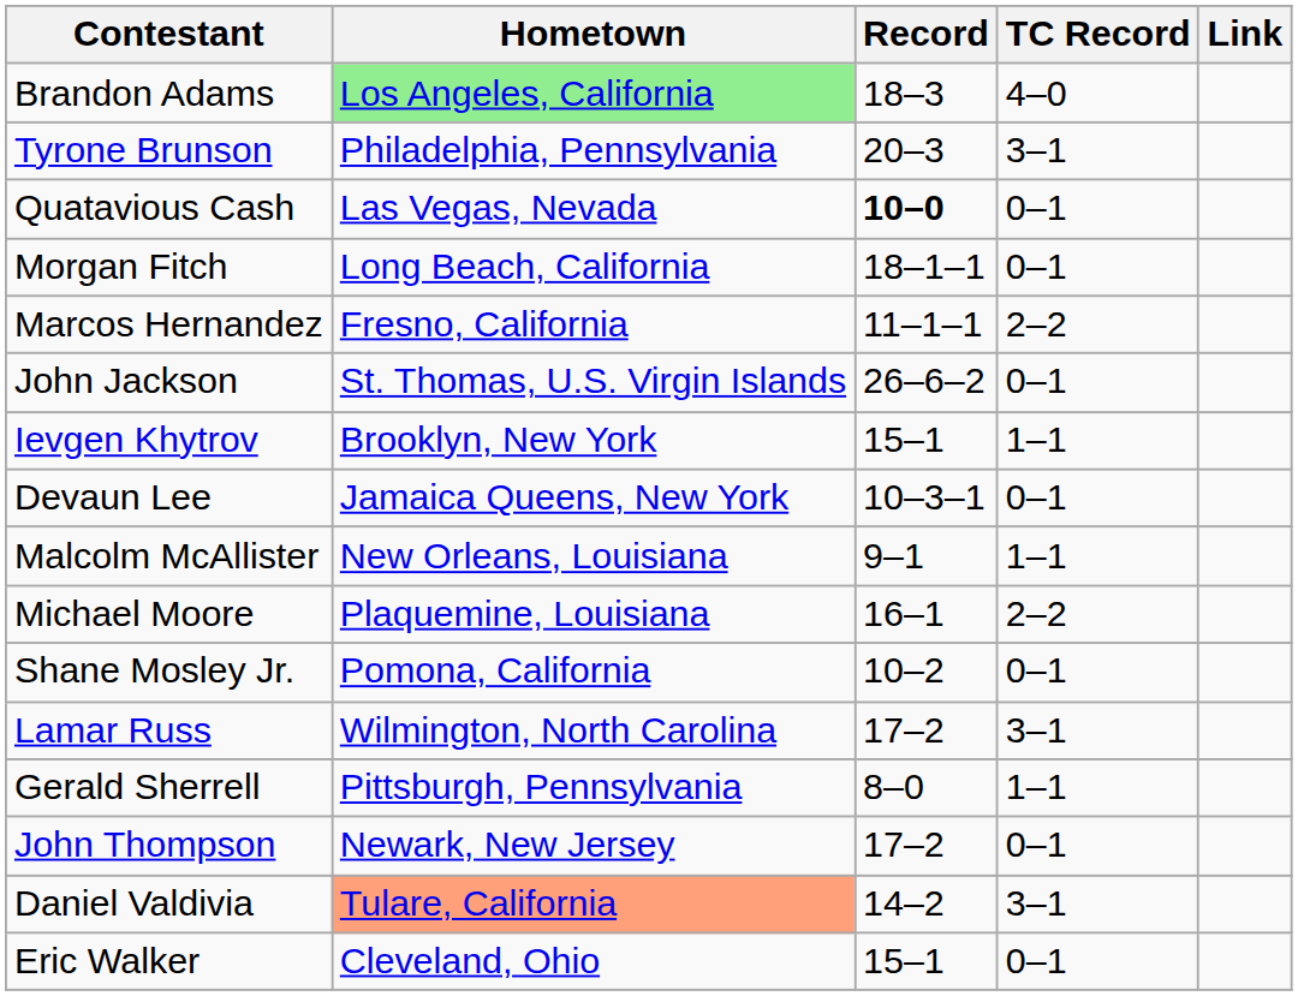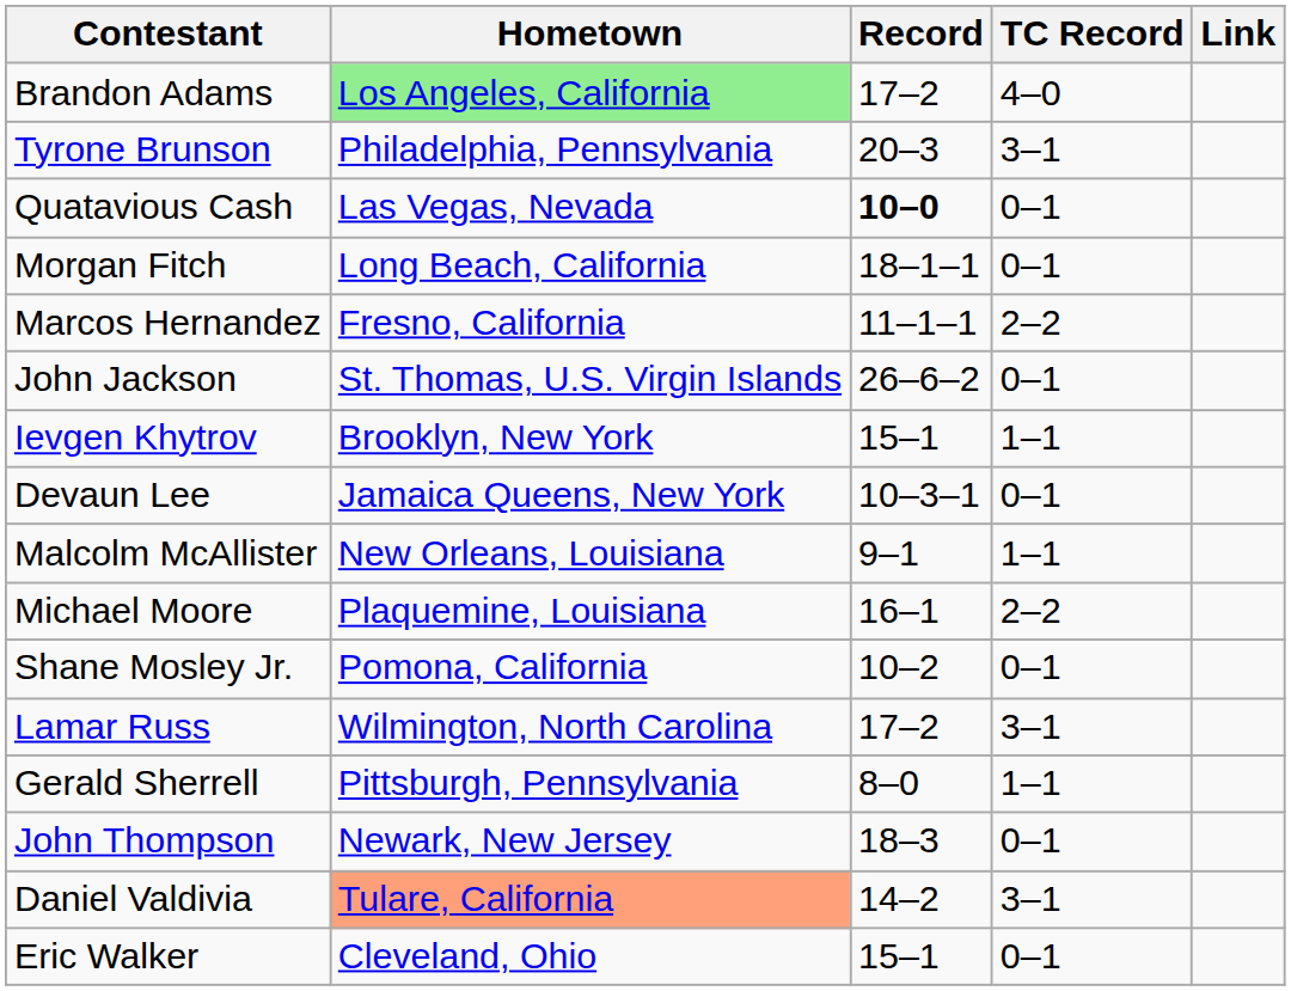 <table class="wikitable">
 <tr>
 <th>Contestant</th>
 <th>Hometown</th>
 <th>Record</th>
 <th>TC Record</th>
 <th>Link</th>
 </tr>
 <tr>
 <td>Brandon Adams</td>
 <td style="background: lightgreen;"><a href='#'>Los Angeles, California</a></td>
-<td>18–3</td>
+<td>17–2</td>
 <td>4–0</td>
 <td></td>
 </tr>
 <tr>
 <td><a href='#'>Tyrone Brunson</a></td>
 <td><a href='#'>Philadelphia, Pennsylvania</a></td>
 <td>20–3</td>
 <td>3–1</td>
 <td></td>
 </tr>
 <tr>
 <td>Quatavious Cash</td>
 <td><a href='#'>Las Vegas, Nevada</a></td>
 <td><strong>10–0</strong></td>
 <td>0–1</td>
 <td></td>
 </tr>
 <tr>
 <td>Morgan Fitch</td>
 <td><a href='#'>Long Beach, California</a></td>
 <td>18–1–1</td>
 <td>0–1</td>
 <td></td>
 </tr>
 <tr>
 <td>Marcos Hernandez</td>
 <td><a href='#'>Fresno, California</a></td>
 <td>11–1–1</td>
 <td>2–2</td>
 <td></td>
 </tr>
 <tr>
 <td>John Jackson</td>
 <td><a href='#'>St. Thomas, U.S. Virgin Islands</a></td>
 <td>26–6–2</td>
 <td>0–1</td>
 <td></td>
 </tr>
 <tr>
 <td><a href='#'>Ievgen Khytrov</a></td>
 <td><a href='#'>Brooklyn, New York</a></td>
 <td>15–1</td>
 <td>1–1</td>
 <td></td>
 </tr>
 <tr>
 <td>Devaun Lee</td>
 <td><a href='#'>Jamaica Queens, New York</a></td>
 <td>10–3–1</td>
 <td>0–1</td>
 <td></td>
 </tr>
 <tr>
 <td>Malcolm McAllister</td>
 <td><a href='#'>New Orleans, Louisiana</a></td>
 <td>9–1</td>
 <td>1–1</td>
 <td></td>
 </tr>
 <tr>
 <td>Michael Moore</td>
 <td><a href='#'>Plaquemine, Louisiana</a></td>
 <td>16–1</td>
 <td>2–2</td>
 <td></td>
 </tr>
 <tr>
 <td>Shane Mosley Jr.</td>
 <td><a href='#'>Pomona, California</a></td>
 <td>10–2</td>
 <td>0–1</td>
 <td></td>
 </tr>
 <tr>
 <td><a href='#'>Lamar Russ</a></td>
 <td><a href='#'>Wilmington, North Carolina</a></td>
 <td>17–2</td>
 <td>3–1</td>
 <td></td>
 </tr>
 <tr>
 <td>Gerald Sherrell</td>
 <td><a href='#'>Pittsburgh, Pennsylvania</a></td>
 <td>8–0</td>
 <td>1–1</td>
 <td></td>
 </tr>
 <tr>
 <td><a href='#'>John Thompson</a></td>
 <td><a href='#'>Newark, New Jersey</a></td>
-<td>17–2</td>
+<td>18–3</td>
 <td>0–1</td>
 <td></td>
 </tr>
 <tr>
 <td>Daniel Valdivia</td>
 <td style="background: lightsalmon;"><a href='#'>Tulare, California</a></td>
 <td>14–2</td>
 <td>3–1</td>
 <td></td>
 </tr>
 <tr>
 <td>Eric Walker</td>
 <td><a href='#'>Cleveland, Ohio</a></td>
 <td>15–1</td>
 <td>0–1</td>
 <td></td>
 </tr>
 </table>
